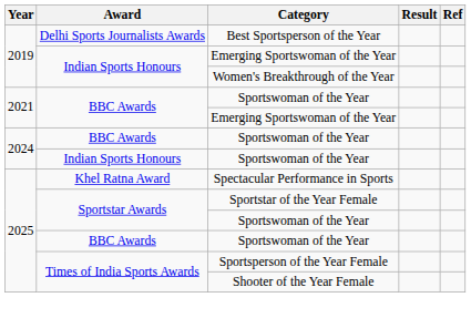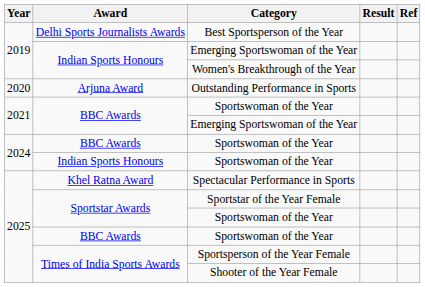 <table class="wikitable" style="text-align:center;">
 <tr>
 <th>Year</th>
 <th>Award</th>
 <th>Category</th>
 <th>Result</th>
 <th>Ref</th>
 </tr>
 <tr>
 <td rowspan=3>2019</td>
 <td><a href='#'>Delhi Sports Journalists Awards</a></td>
 <td>Best Sportsperson of the Year</td>
 <td></td>
 <td></td>
 </tr>
 <tr>
 <td rowspan=2><a href='#'>Indian Sports Honours</a></td>
 <td>Emerging Sportswoman of the Year</td>
 <td></td>
 <td></td>
 </tr>
 <tr>
 <td>Women's Breakthrough of the Year</td>
+<td></td>
+<td></td>
+</tr>
+<tr>
+<td>2020</td>
+<td><a href='#'>Arjuna Award</a></td>
+<td>Outstanding Performance in Sports</td>
 <td></td>
 <td></td>
 </tr>
 <tr>
 <td rowspan=2>2021</td>
 <td rowspan=2><a href='#'>BBC Awards</a></td>
 <td>Sportswoman of the Year</td>
 <td></td>
 <td></td>
 </tr>
 <tr>
 <td>Emerging Sportswoman of the Year</td>
 <td></td>
 <td></td>
 </tr>
 <tr>
 <td rowspan=2>2024</td>
 <td><a href='#'>BBC Awards</a></td>
 <td>Sportswoman of the Year</td>
 <td></td>
 <td></td>
 </tr>
 <tr>
 <td><a href='#'>Indian Sports Honours</a></td>
 <td>Sportswoman of the Year</td>
 <td></td>
 <td></td>
 </tr>
 <tr>
 <td rowspan=6>2025</td>
 <td><a href='#'>Khel Ratna Award</a></td>
 <td>Spectacular Performance in Sports</td>
 <td></td>
 <td></td>
 </tr>
 <tr>
 <td rowspan=2><a href='#'>Sportstar Awards</a></td>
 <td>Sportstar of the Year Female</td>
 <td></td>
 <td></td>
 </tr>
 <tr>
 <td>Sportswoman of the Year</td>
 <td></td>
 <td></td>
 </tr>
 <tr>
 <td><a href='#'>BBC Awards</a></td>
 <td>Sportswoman of the Year</td>
 <td></td>
 <td></td>
 </tr>
 <tr>
 <td rowspan=2><a href='#'>Times of India Sports Awards</a></td>
 <td>Sportsperson of the Year Female</td>
 <td></td>
 <td></td>
 </tr>
 <tr>
 <td>Shooter of the Year Female</td>
 <td></td>
 <td></td>
 </tr>
 </table>
